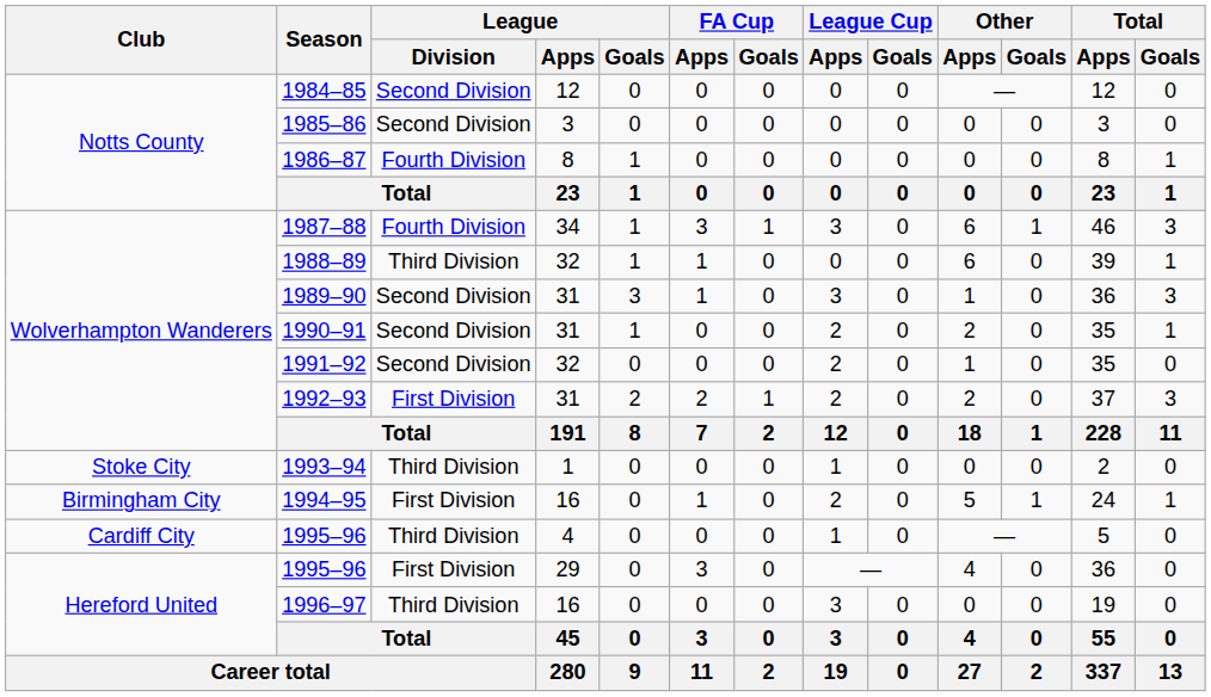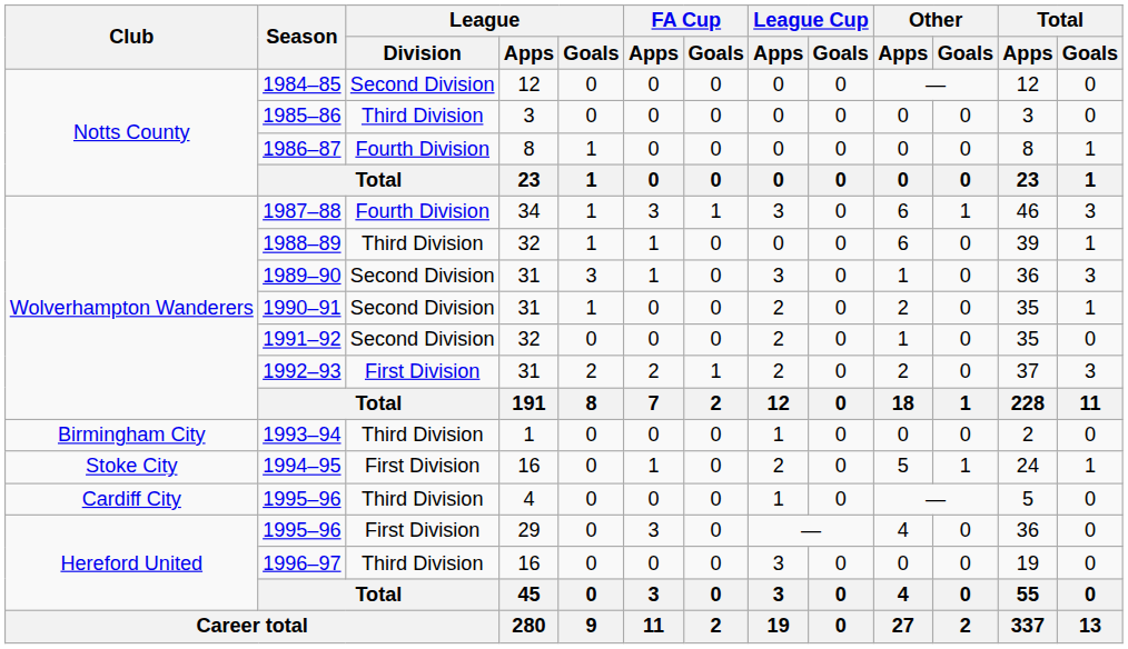 <table class="wikitable" style="text-align:center">
 <tr>
 <th rowspan="2">Club</th>
 <th rowspan="2">Season</th>
 <th colspan="3">League</th>
 <th colspan="2"><a href='#'>FA Cup</a></th>
 <th colspan="2"><a href='#'>League Cup</a></th>
 <th colspan="2">Other</th>
 <th colspan="2">Total</th>
 </tr>
 <tr>
 <th>Division</th>
 <th>Apps</th>
 <th>Goals</th>
 <th>Apps</th>
 <th>Goals</th>
 <th>Apps</th>
 <th>Goals</th>
 <th>Apps</th>
 <th>Goals</th>
 <th>Apps</th>
 <th>Goals</th>
 </tr>
 <tr>
 <td rowspan="4"><a href='#'>Notts County</a></td>
 <td><a href='#'>1984–85</a></td>
 <td><a href='#'>Second Division</a></td>
 <td>12</td>
 <td>0</td>
 <td>0</td>
 <td>0</td>
 <td>0</td>
 <td>0</td>
 <td colspan="2">—</td>
 <td>12</td>
 <td>0</td>
 </tr>
 <tr>
 <td><a href='#'>1985–86</a></td>
-<td>Second Division</td>
+<td><a href='#'>Third Division</a></td>
 <td>3</td>
 <td>0</td>
 <td>0</td>
 <td>0</td>
 <td>0</td>
 <td>0</td>
 <td>0</td>
 <td>0</td>
 <td>3</td>
 <td>0</td>
 </tr>
 <tr>
 <td><a href='#'>1986–87</a></td>
 <td><a href='#'>Fourth Division</a></td>
 <td>8</td>
 <td>1</td>
 <td>0</td>
 <td>0</td>
 <td>0</td>
 <td>0</td>
 <td>0</td>
 <td>0</td>
 <td>8</td>
 <td>1</td>
 </tr>
 <tr>
 <th colspan="2">Total</th>
 <th>23</th>
 <th>1</th>
 <th>0</th>
 <th>0</th>
 <th>0</th>
 <th>0</th>
 <th>0</th>
 <th>0</th>
 <th>23</th>
 <th>1</th>
 </tr>
 <tr>
 <td rowspan="7"><a href='#'>Wolverhampton Wanderers</a></td>
 <td><a href='#'>1987–88</a></td>
 <td><a href='#'>Fourth Division</a></td>
 <td>34</td>
 <td>1</td>
 <td>3</td>
 <td>1</td>
 <td>3</td>
 <td>0</td>
 <td>6</td>
 <td>1</td>
 <td>46</td>
 <td>3</td>
 </tr>
 <tr>
 <td><a href='#'>1988–89</a></td>
 <td>Third Division</td>
 <td>32</td>
 <td>1</td>
 <td>1</td>
 <td>0</td>
 <td>0</td>
 <td>0</td>
 <td>6</td>
 <td>0</td>
 <td>39</td>
 <td>1</td>
 </tr>
 <tr>
 <td><a href='#'>1989–90</a></td>
 <td>Second Division</td>
 <td>31</td>
 <td>3</td>
 <td>1</td>
 <td>0</td>
 <td>3</td>
 <td>0</td>
 <td>1</td>
 <td>0</td>
 <td>36</td>
 <td>3</td>
 </tr>
 <tr>
 <td><a href='#'>1990–91</a></td>
 <td>Second Division</td>
 <td>31</td>
 <td>1</td>
 <td>0</td>
 <td>0</td>
 <td>2</td>
 <td>0</td>
 <td>2</td>
 <td>0</td>
 <td>35</td>
 <td>1</td>
 </tr>
 <tr>
 <td><a href='#'>1991–92</a></td>
 <td>Second Division</td>
 <td>32</td>
 <td>0</td>
 <td>0</td>
 <td>0</td>
 <td>2</td>
 <td>0</td>
 <td>1</td>
 <td>0</td>
 <td>35</td>
 <td>0</td>
 </tr>
 <tr>
 <td><a href='#'>1992–93</a></td>
 <td><a href='#'>First Division</a></td>
 <td>31</td>
 <td>2</td>
 <td>2</td>
 <td>1</td>
 <td>2</td>
 <td>0</td>
 <td>2</td>
 <td>0</td>
 <td>37</td>
 <td>3</td>
 </tr>
 <tr>
 <th colspan="2">Total</th>
 <th>191</th>
 <th>8</th>
 <th>7</th>
 <th>2</th>
 <th>12</th>
 <th>0</th>
 <th>18</th>
 <th>1</th>
 <th>228</th>
 <th>11</th>
 </tr>
 <tr>
-<td><a href='#'>Stoke City</a></td>
+<td><a href='#'>Birmingham City</a></td>
 <td><a href='#'>1993–94</a></td>
 <td>Third Division</td>
 <td>1</td>
 <td>0</td>
 <td>0</td>
 <td>0</td>
 <td>1</td>
 <td>0</td>
 <td>0</td>
 <td>0</td>
 <td>2</td>
 <td>0</td>
 </tr>
 <tr>
-<td><a href='#'>Birmingham City</a></td>
+<td><a href='#'>Stoke City</a></td>
 <td><a href='#'>1994–95</a></td>
 <td>First Division</td>
 <td>16</td>
 <td>0</td>
 <td>1</td>
 <td>0</td>
 <td>2</td>
 <td>0</td>
 <td>5</td>
 <td>1</td>
 <td>24</td>
 <td>1</td>
 </tr>
 <tr>
 <td><a href='#'>Cardiff City</a></td>
 <td><a href='#'>1995–96</a></td>
 <td>Third Division</td>
 <td>4</td>
 <td>0</td>
 <td>0</td>
 <td>0</td>
 <td>1</td>
 <td>0</td>
 <td colspan="2">—</td>
 <td>5</td>
 <td>0</td>
 </tr>
 <tr>
 <td rowspan="3"><a href='#'>Hereford United</a></td>
 <td><a href='#'>1995–96</a></td>
 <td>First Division</td>
 <td>29</td>
 <td>0</td>
 <td>3</td>
 <td>0</td>
 <td colspan="2">—</td>
 <td>4</td>
 <td>0</td>
 <td>36</td>
 <td>0</td>
 </tr>
 <tr>
 <td><a href='#'>1996–97</a></td>
 <td>Third Division</td>
 <td>16</td>
 <td>0</td>
 <td>0</td>
 <td>0</td>
 <td>3</td>
 <td>0</td>
 <td>0</td>
 <td>0</td>
 <td>19</td>
 <td>0</td>
 </tr>
 <tr>
 <th colspan="2">Total</th>
 <th>45</th>
 <th>0</th>
 <th>3</th>
 <th>0</th>
 <th>3</th>
 <th>0</th>
 <th>4</th>
 <th>0</th>
 <th>55</th>
 <th>0</th>
 </tr>
 <tr>
 <th colspan="3">Career total</th>
 <th>280</th>
 <th>9</th>
 <th>11</th>
 <th>2</th>
 <th>19</th>
 <th>0</th>
 <th>27</th>
 <th>2</th>
 <th>337</th>
 <th>13</th>
 </tr>
 </table>
